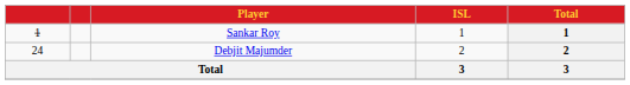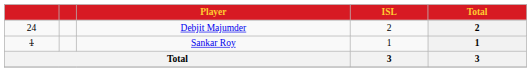 <table class="wikitable sortable alternance" ; style="text-align:center; font-size:90%; width:50%;">
 <tr>
 <th style="background:#d71a23; color:#ffcd31; text-align:center;"></th>
 <th style="background:#d71a23; color:#ffcd31; text-align:center;"></th>
 <th style="background:#d71a23; color:#ffcd31; text-align:center;">Player</th>
 <th style="background:#d71a23; color:#ffcd31; text-align:center;">ISL</th>
 <th style="background:#d71a23; color:#ffcd31; text-align:center;">Total</th>
 </tr>
 <tr>
+<td>24</td>
+<td></td>
+<td><a href='#'>Debjit Majumder</a></td>
+<td>2</td>
+<th>2</th>
+</tr>
+<tr>
 <td><s>1</s></td>
 <td></td>
 <td><a href='#'>Sankar Roy</a></td>
 <td>1</td>
 <th>1</th>
-</tr>
-<tr>
-<td>24</td>
-<td></td>
-<td><a href='#'>Debjit Majumder</a></td>
-<td>2</td>
-<th>2</th>
 </tr>
 <tr>
 <th colspan="3">Total</th>
 <th>3</th>
 <th>3</th>
 </tr>
 <tr>
 </tr>
 </table>
